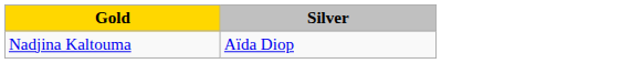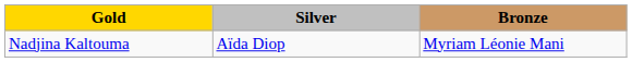 <table class="wikitable" style="text-align:left">
 <tr align="center">
 <td width=200 bgcolor=gold><strong>Gold</strong></td>
 <td width=200 bgcolor=silver><strong>Silver</strong></td>
+<td width=200 bgcolor=CC9966><strong>Bronze</strong></td>
 </tr>
 <tr>
 <td><a href='#'>Nadjina Kaltouma</a><br><em></em></td>
 <td><a href='#'>Aïda Diop</a><br><em></em></td>
+<td><a href='#'>Myriam Léonie Mani</a><br><em></em></td>
 </tr>
 </table>
